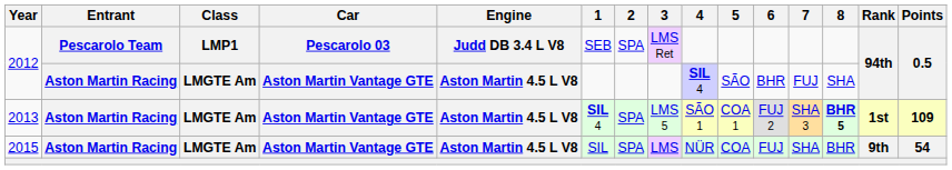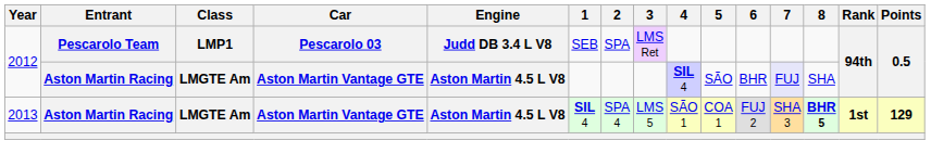 <table class="wikitable" style="text-align:center; font-size:90%">
 <tr>
 <th>Year</th>
 <th>Entrant</th>
 <th>Class</th>
 <th>Car</th>
 <th>Engine</th>
 <th>1</th>
 <th>2</th>
 <th>3</th>
 <th>4</th>
 <th>5</th>
 <th>6</th>
 <th>7</th>
 <th>8</th>
 <th>Rank</th>
 <th>Points</th>
 </tr>
 <tr>
 <td rowspan=2><a href='#'>2012</a></td>
 <th><a href='#'>Pescarolo Team</a></th>
 <th>LMP1</th>
 <th><a href='#'>Pescarolo 03</a></th>
 <th><a href='#'>Judd</a> DB 3.4 L V8</th>
 <td><a href='#'>SEB</a></td>
 <td><a href='#'>SPA</a></td>
 <td style="background:#EFCFFF;"><a href='#'>LMS</a><br><small>Ret</small></td>
 <td></td>
 <td></td>
 <td></td>
 <td></td>
 <td></td>
 <th rowspan=2>94th</th>
 <th rowspan=2>0.5</th>
 </tr>
 <tr>
 <th><a href='#'>Aston Martin Racing</a></th>
 <th>LMGTE Am</th>
 <th><a href='#'>Aston Martin Vantage GTE</a></th>
 <th><a href='#'>Aston Martin</a> 4.5 L V8</th>
 <td></td>
 <td></td>
 <td></td>
 <td style="background:#CFCFFF;"><strong><a href='#'>SIL</a></strong><br><small>4</small></td>
 <td><a href='#'>SÃO</a></td>
 <td><a href='#'>BHR</a></td>
-<td><a href='#'>FUJ</a></td>
+<td style="background: lavender;"><a href='#'>FUJ</a></td>
 <td><a href='#'>SHA</a></td>
 </tr>
 <tr>
 <td><a href='#'>2013</a></td>
 <th><a href='#'>Aston Martin Racing</a></th>
 <th>LMGTE Am</th>
 <th><a href='#'>Aston Martin Vantage GTE</a></th>
 <th><a href='#'>Aston Martin</a> 4.5 L V8</th>
 <td style="background:#DFFFDF;"><strong><a href='#'>SIL</a></strong><br><small>4</small></td>
-<td style="background:#DFFFDF;"><a href='#'>SPA</a><br></td>
+<td style="background:#DFFFDF;"><a href='#'>SPA</a><br><small>4</small></td>
 <td style="background:#DFFFDF;"><a href='#'>LMS</a><br><small>5</small></td>
 <td style="background:#FBFFBF;"><a href='#'>SÃO</a><br><small>1</small></td>
 <td style="background:#FBFFBF;"><a href='#'>COA</a><br><small>1</small></td>
 <td style="background:#DFDFDF;"><a href='#'>FUJ</a><br><small>2</small></td>
 <td style="background:#FFDF9F;"><a href='#'>SHA</a><br><small>3</small></td>
 <td style="background:#DFFFDF;"><strong><a href='#'>BHR</a><br><small>5</small></strong></td>
 <th style="background:#FBFFBF;">1st</th>
-<th style="background:#FBFFBF;">109</th>
-</tr>
-<tr>
-<td><a href='#'>2015</a></td>
-<th><a href='#'>Aston Martin Racing</a></th>
-<th>LMGTE Am</th>
-<th><a href='#'>Aston Martin Vantage GTE</a></th>
-<th><a href='#'>Aston Martin</a> 4.5 L V8</th>
-<td style="background:#DFFFDF;"><a href='#'>SIL</a><br></td>
-<td style="background:#DFFFDF;"><a href='#'>SPA</a><br></td>
-<td style="background:#EFCFFF;"><a href='#'>LMS</a><br></td>
-<td style="background:#DFFFDF;"><a href='#'>NÜR</a><br></td>
-<td style="background:#DFFFDF;"><a href='#'>COA</a><br></td>
-<td style="background:#DFFFDF;"><a href='#'>FUJ</a><br></td>
-<td style="background:#DFFFDF;"><a href='#'>SHA</a><br></td>
-<td style="background:#DFFFDF;"><a href='#'>BHR</a><br></td>
-<th>9th</th>
-<th>54</th>
+<th style="background:#FBFFBF;">129</th>
 </tr>
 <tr>
 <th colspan="15"></th>
 </tr>
 </table>
